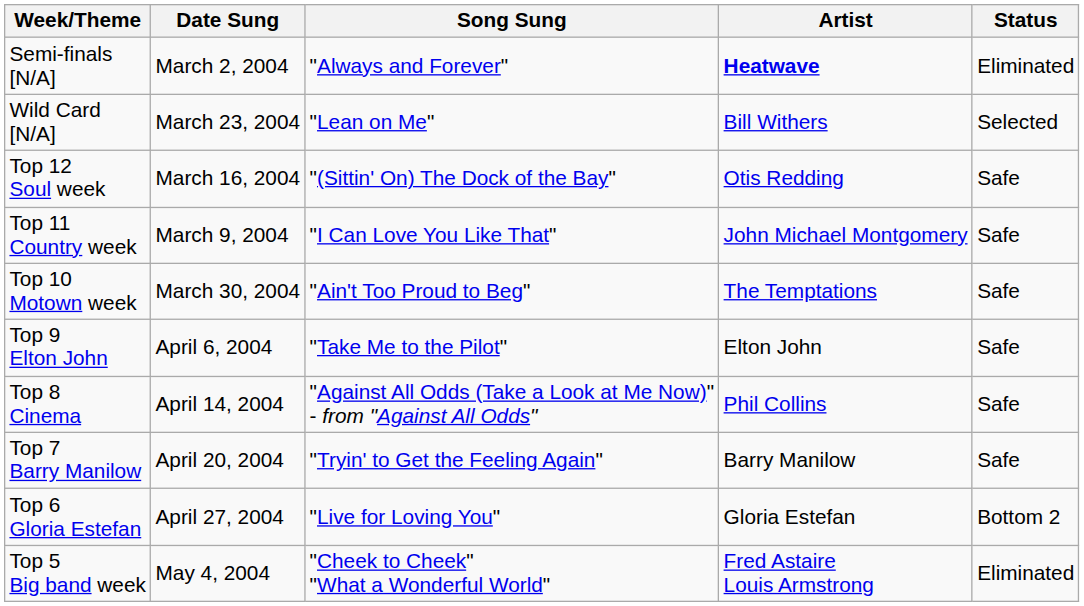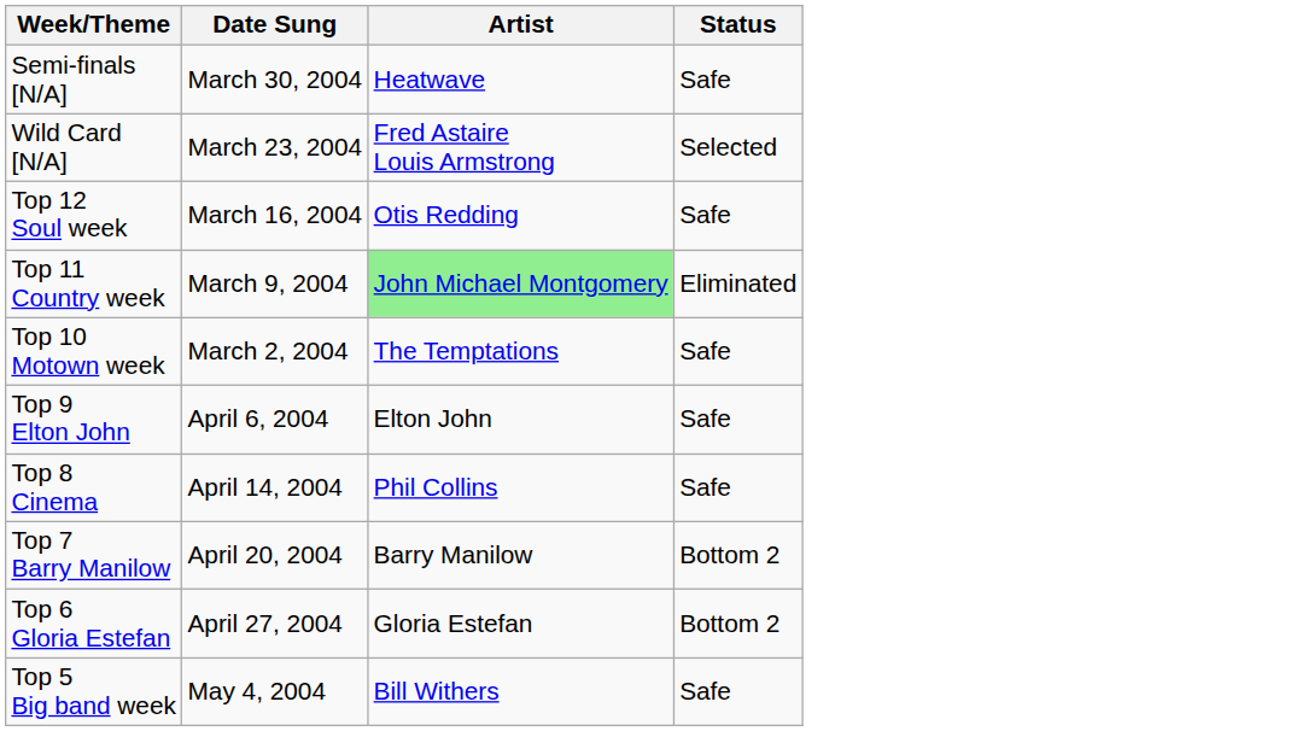 <table class="wikitable">
 <tr>
 <th>Week/Theme</th>
 <th>Date Sung</th>
-<th>Song Sung</th>
 <th>Artist</th>
 <th>Status</th>
 </tr>
 <tr>
 <td>Semi-finals<br>[N/A]</td>
-<td>March 2, 2004</td>
-<td>"<a href='#'>Always and Forever</a>"</td>
-<td><strong><a href='#'>Heatwave</a></strong></td>
-<td>Eliminated</td>
+<td>March 30, 2004</td>
+<td><a href='#'>Heatwave</a></td>
+<td>Safe</td>
 </tr>
 <tr>
 <td>Wild Card<br>[N/A]</td>
 <td>March 23, 2004</td>
-<td>"<a href='#'>Lean on Me</a>"</td>
-<td><a href='#'>Bill Withers</a></td>
+<td><a href='#'>Fred Astaire</a><br><a href='#'>Louis Armstrong</a></td>
 <td>Selected</td>
 </tr>
 <tr>
 <td>Top 12<br><a href='#'>Soul</a> week</td>
 <td>March 16, 2004</td>
-<td>"<a href='#'>(Sittin' On) The Dock of the Bay</a>"</td>
 <td><a href='#'>Otis Redding</a></td>
 <td>Safe</td>
 </tr>
 <tr>
 <td>Top 11<br><a href='#'>Country</a> week</td>
 <td>March 9, 2004</td>
-<td>"<a href='#'>I Can Love You Like That</a>"</td>
-<td><a href='#'>John Michael Montgomery</a></td>
-<td>Safe</td>
+<td style="background: lightgreen;"><a href='#'>John Michael Montgomery</a></td>
+<td>Eliminated</td>
 </tr>
 <tr>
 <td>Top 10<br><a href='#'>Motown</a> week</td>
-<td>March 30, 2004</td>
-<td>"<a href='#'>Ain't Too Proud to Beg</a>"</td>
+<td>March 2, 2004</td>
 <td><a href='#'>The Temptations</a></td>
 <td>Safe</td>
 </tr>
 <tr>
 <td>Top 9<br><a href='#'>Elton John</a></td>
 <td>April 6, 2004</td>
-<td>"<a href='#'>Take Me to the Pilot</a>"</td>
 <td>Elton John</td>
 <td>Safe</td>
 </tr>
 <tr>
 <td>Top 8<br><a href='#'>Cinema</a></td>
 <td>April 14, 2004</td>
-<td>"<a href='#'>Against All Odds (Take a Look at Me Now)</a>" <br>- <em>from "<a href='#'>Against All Odds</a>"</em></td>
 <td><a href='#'>Phil Collins</a></td>
 <td>Safe</td>
 </tr>
 <tr>
 <td>Top 7<br><a href='#'>Barry Manilow</a></td>
 <td>April 20, 2004</td>
-<td>"<a href='#'>Tryin' to Get the Feeling Again</a>"</td>
 <td>Barry Manilow</td>
-<td>Safe</td>
+<td>Bottom 2</td>
 </tr>
 <tr>
 <td>Top 6<br><a href='#'>Gloria Estefan</a></td>
 <td>April 27, 2004</td>
-<td>"<a href='#'>Live for Loving You</a>"</td>
 <td>Gloria Estefan</td>
 <td>Bottom 2</td>
 </tr>
 <tr>
 <td>Top 5<br><a href='#'>Big band</a> week</td>
 <td>May 4, 2004</td>
-<td>"<a href='#'>Cheek to Cheek</a>"<br>"<a href='#'>What a Wonderful World</a>"</td>
-<td><a href='#'>Fred Astaire</a><br><a href='#'>Louis Armstrong</a></td>
-<td>Eliminated</td>
+<td><a href='#'>Bill Withers</a></td>
+<td>Safe</td>
 </tr>
 </table>
